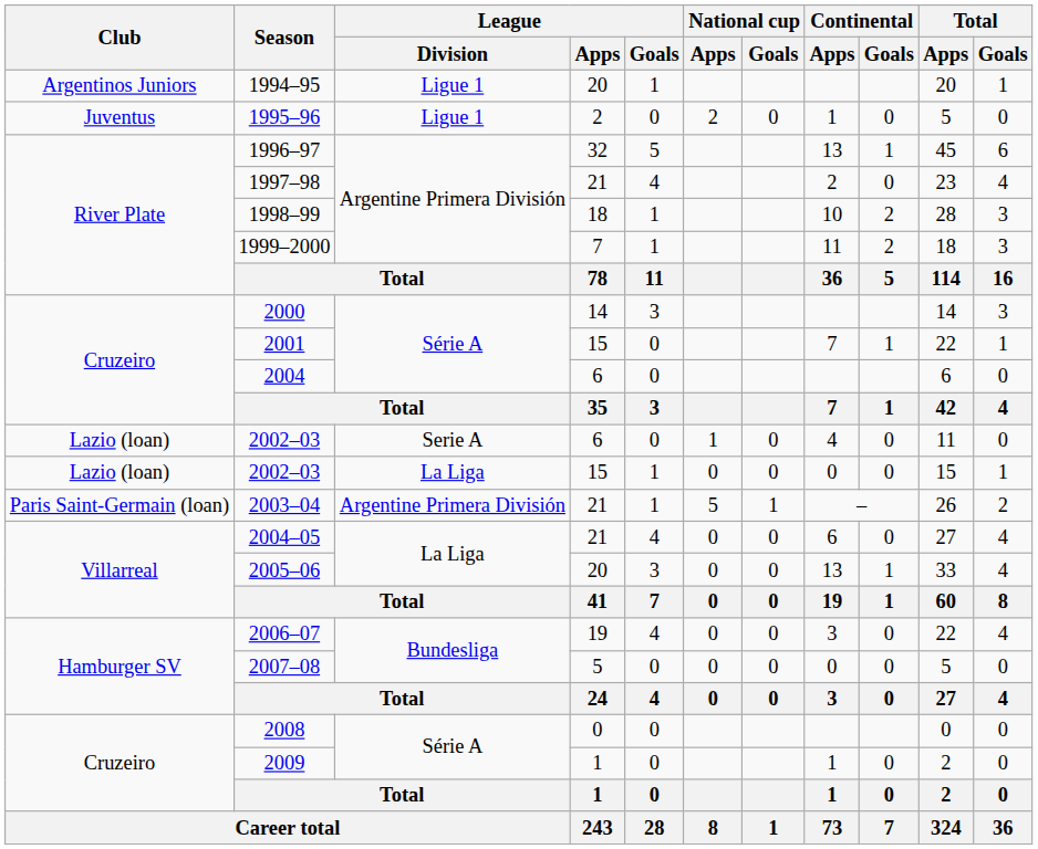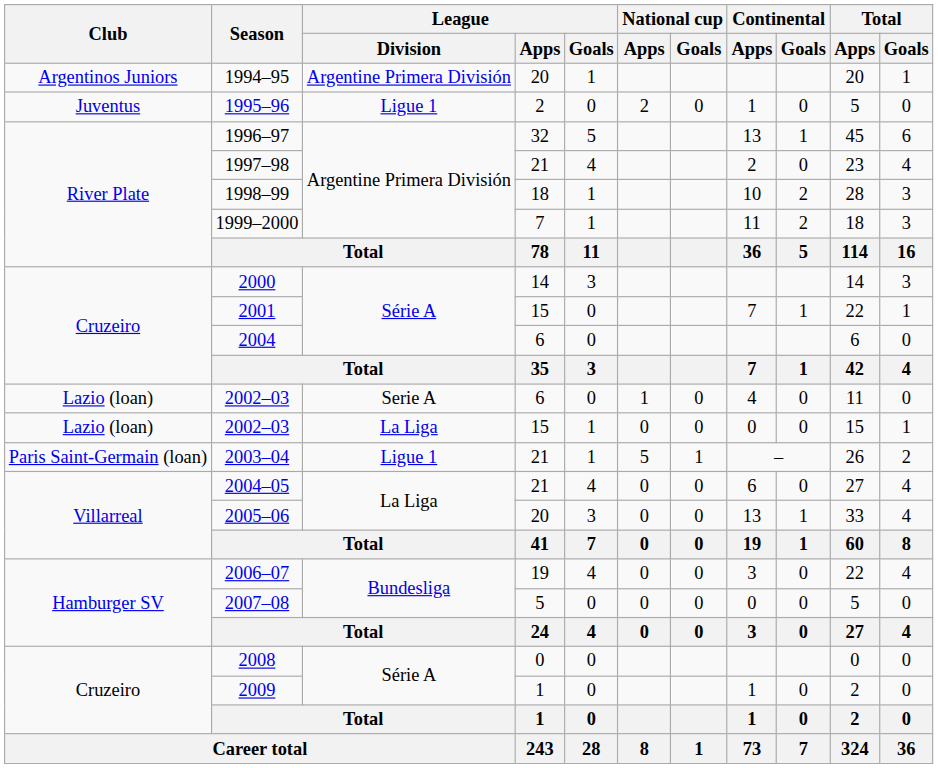 <table class="wikitable" style="text-align:center;">
 <tr>
 <th rowspan="2">Club</th>
 <th rowspan="2">Season</th>
 <th colspan="3">League</th>
 <th colspan="2">National cup</th>
 <th colspan="2">Continental</th>
 <th colspan="2">Total</th>
 </tr>
 <tr>
 <th>Division</th>
 <th>Apps</th>
 <th>Goals</th>
 <th>Apps</th>
 <th>Goals</th>
 <th>Apps</th>
 <th>Goals</th>
 <th>Apps</th>
 <th>Goals</th>
 </tr>
 <tr>
 <td><a href='#'>Argentinos Juniors</a></td>
 <td>1994–95</td>
-<td><a href='#'>Ligue 1</a></td>
+<td><a href='#'>Argentine Primera División</a></td>
 <td>20</td>
 <td>1</td>
 <td></td>
 <td></td>
 <td></td>
 <td></td>
 <td>20</td>
 <td>1</td>
 </tr>
 <tr>
 <td><a href='#'>Juventus</a></td>
 <td><a href='#'>1995–96</a></td>
 <td><a href='#'>Ligue 1</a></td>
 <td>2</td>
 <td>0</td>
 <td>2</td>
 <td>0</td>
 <td>1</td>
 <td>0</td>
 <td>5</td>
 <td>0</td>
 </tr>
 <tr>
 <td rowspan="5"><a href='#'>River Plate</a></td>
 <td>1996–97</td>
 <td rowspan="4">Argentine Primera División</td>
 <td>32</td>
 <td>5</td>
 <td></td>
 <td></td>
 <td>13</td>
 <td>1</td>
 <td>45</td>
 <td>6</td>
 </tr>
 <tr>
 <td>1997–98</td>
 <td>21</td>
 <td>4</td>
 <td></td>
 <td></td>
 <td>2</td>
 <td>0</td>
 <td>23</td>
 <td>4</td>
 </tr>
 <tr>
 <td>1998–99</td>
 <td>18</td>
 <td>1</td>
 <td></td>
 <td></td>
 <td>10</td>
 <td>2</td>
 <td>28</td>
 <td>3</td>
 </tr>
 <tr>
 <td>1999–2000</td>
 <td>7</td>
 <td>1</td>
 <td></td>
 <td></td>
 <td>11</td>
 <td>2</td>
 <td>18</td>
 <td>3</td>
 </tr>
 <tr>
 <th colspan="2">Total</th>
 <th>78</th>
 <th>11</th>
 <th></th>
 <th></th>
 <th>36</th>
 <th>5</th>
 <th>114</th>
 <th>16</th>
 </tr>
 <tr>
 <td rowspan="4"><a href='#'>Cruzeiro</a></td>
 <td><a href='#'>2000</a></td>
 <td rowspan="3"><a href='#'>Série A</a></td>
 <td>14</td>
 <td>3</td>
 <td></td>
 <td></td>
 <td></td>
 <td></td>
 <td>14</td>
 <td>3</td>
 </tr>
 <tr>
 <td><a href='#'>2001</a></td>
 <td>15</td>
 <td>0</td>
 <td></td>
 <td></td>
 <td>7</td>
 <td>1</td>
 <td>22</td>
 <td>1</td>
 </tr>
 <tr>
 <td><a href='#'>2004</a></td>
 <td>6</td>
 <td>0</td>
 <td></td>
 <td></td>
 <td></td>
 <td></td>
 <td>6</td>
 <td>0</td>
 </tr>
 <tr>
 <th colspan="2">Total</th>
 <th>35</th>
 <th>3</th>
 <th></th>
 <th></th>
 <th>7</th>
 <th>1</th>
 <th>42</th>
 <th>4</th>
 </tr>
 <tr>
 <td><a href='#'>Lazio</a> (loan)</td>
 <td><a href='#'>2002–03</a></td>
 <td>Serie A</td>
 <td>6</td>
 <td>0</td>
 <td>1</td>
 <td>0</td>
 <td>4</td>
 <td>0</td>
 <td>11</td>
 <td>0</td>
 </tr>
 <tr>
 <td><a href='#'>Lazio</a> (loan)</td>
 <td><a href='#'>2002–03</a></td>
 <td><a href='#'>La Liga</a></td>
 <td>15</td>
 <td>1</td>
 <td>0</td>
 <td>0</td>
 <td>0</td>
 <td>0</td>
 <td>15</td>
 <td>1</td>
 </tr>
 <tr>
 <td><a href='#'>Paris Saint-Germain</a> (loan)</td>
 <td><a href='#'>2003–04</a></td>
-<td><a href='#'>Argentine Primera División</a></td>
+<td><a href='#'>Ligue 1</a></td>
 <td>21</td>
 <td>1</td>
 <td>5</td>
 <td>1</td>
 <td colspan="2">–</td>
 <td>26</td>
 <td>2</td>
 </tr>
 <tr>
 <td rowspan="3"><a href='#'>Villarreal</a></td>
 <td><a href='#'>2004–05</a></td>
 <td rowspan="2">La Liga</td>
 <td>21</td>
 <td>4</td>
 <td>0</td>
 <td>0</td>
 <td>6</td>
 <td>0</td>
 <td>27</td>
 <td>4</td>
 </tr>
 <tr>
 <td><a href='#'>2005–06</a></td>
 <td>20</td>
 <td>3</td>
 <td>0</td>
 <td>0</td>
 <td>13</td>
 <td>1</td>
 <td>33</td>
 <td>4</td>
 </tr>
 <tr>
 <th colspan="2">Total</th>
 <th>41</th>
 <th>7</th>
 <th>0</th>
 <th>0</th>
 <th>19</th>
 <th>1</th>
 <th>60</th>
 <th>8</th>
 </tr>
 <tr>
 <td rowspan="3"><a href='#'>Hamburger SV</a></td>
 <td><a href='#'>2006–07</a></td>
 <td rowspan="2"><a href='#'>Bundesliga</a></td>
 <td>19</td>
 <td>4</td>
 <td>0</td>
 <td>0</td>
 <td>3</td>
 <td>0</td>
 <td>22</td>
 <td>4</td>
 </tr>
 <tr>
 <td><a href='#'>2007–08</a></td>
 <td>5</td>
 <td>0</td>
 <td>0</td>
 <td>0</td>
 <td>0</td>
 <td>0</td>
 <td>5</td>
 <td>0</td>
 </tr>
 <tr>
 <th colspan="2">Total</th>
 <th>24</th>
 <th>4</th>
 <th>0</th>
 <th>0</th>
 <th>3</th>
 <th>0</th>
 <th>27</th>
 <th>4</th>
 </tr>
 <tr>
 <td rowspan="3">Cruzeiro</td>
 <td><a href='#'>2008</a></td>
 <td rowspan="2">Série A</td>
 <td>0</td>
 <td>0</td>
 <td></td>
 <td></td>
 <td></td>
 <td></td>
 <td>0</td>
 <td>0</td>
 </tr>
 <tr>
 <td><a href='#'>2009</a></td>
 <td>1</td>
 <td>0</td>
 <td></td>
 <td></td>
 <td>1</td>
 <td>0</td>
 <td>2</td>
 <td>0</td>
 </tr>
 <tr>
 <th colspan="2">Total</th>
 <th>1</th>
 <th>0</th>
 <th></th>
 <th></th>
 <th>1</th>
 <th>0</th>
 <th>2</th>
 <th>0</th>
 </tr>
 <tr>
 <th colspan="3">Career total</th>
 <th>243</th>
 <th>28</th>
 <th>8</th>
 <th>1</th>
 <th>73</th>
 <th>7</th>
 <th>324</th>
 <th>36</th>
 </tr>
 </table>
